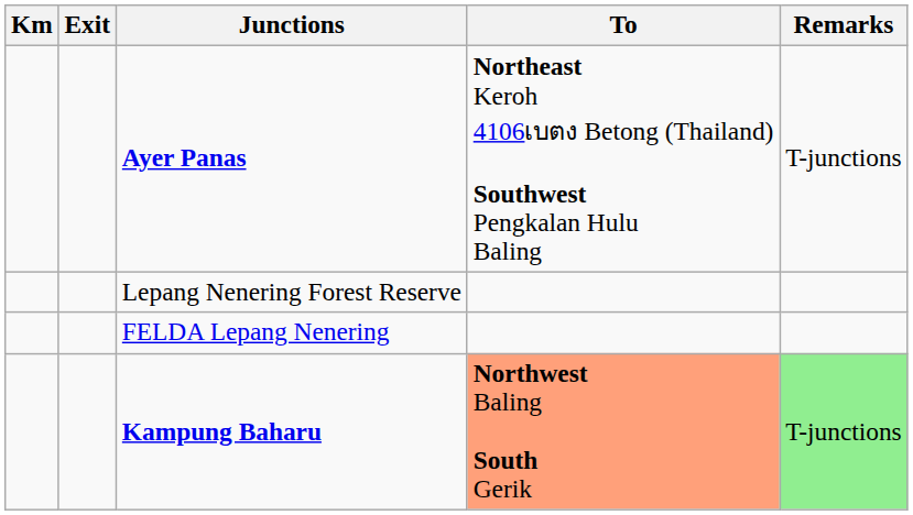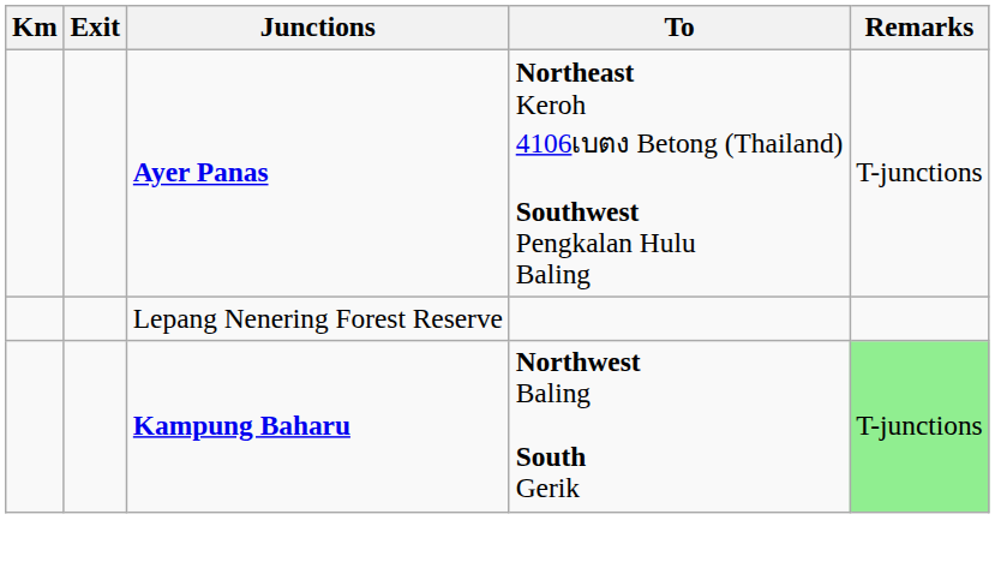 <table class="wikitable">
 <tr>
 <th>Km</th>
 <th>Exit</th>
 <th>Junctions</th>
 <th>To</th>
 <th>Remarks</th>
 </tr>
 <tr>
 <td></td>
 <td></td>
 <td><strong><a href='#'>Ayer Panas</a></strong></td>
 <td><strong>Northeast</strong><br> Keroh<br><a href='#'>4106</a>เบตง Betong (Thailand)<br><br><strong>Southwest</strong><br> Pengkalan Hulu<br> Baling</td>
 <td>T-junctions</td>
 </tr>
 <tr>
 <td></td>
 <td></td>
 <td>Lepang Nenering Forest Reserve</td>
 <td></td>
 <td></td>
 </tr>
 <tr>
 <td></td>
 <td></td>
-<td><a href='#'>FELDA Lepang Nenering</a></td>
-<td></td>
-<td></td>
-</tr>
-<tr>
-<td></td>
-<td></td>
 <td><strong><a href='#'>Kampung Baharu</a></strong></td>
-<td style="background: lightsalmon;"><strong>Northwest</strong><br> Baling<br><br><strong>South</strong><br> Gerik</td>
+<td><strong>Northwest</strong><br> Baling<br><br><strong>South</strong><br> Gerik</td>
 <td style="background: lightgreen;">T-junctions</td>
 </tr>
 </table>
